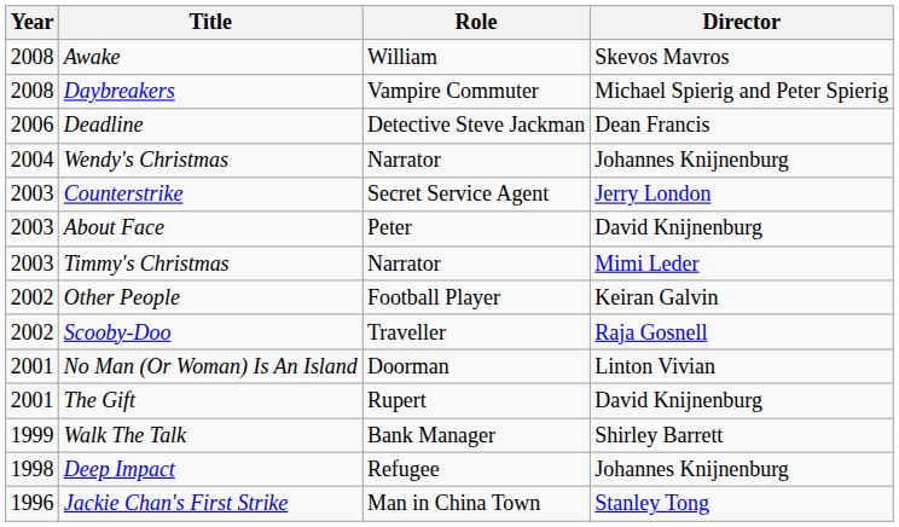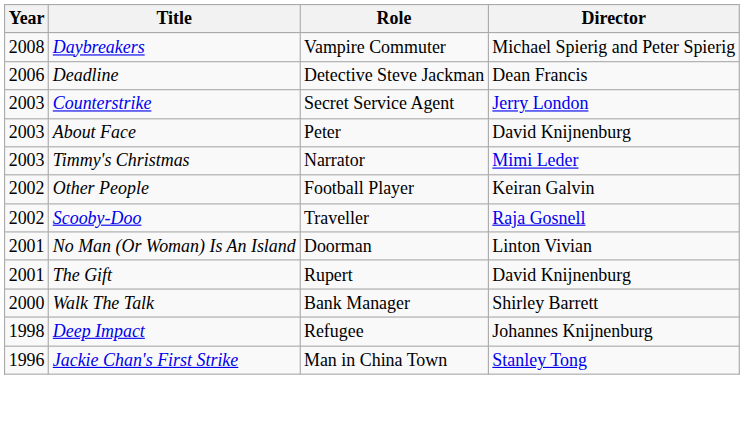 <table class="wikitable">
 <tr>
 <th>Year</th>
 <th>Title</th>
 <th>Role</th>
 <th>Director</th>
-</tr>
-<tr>
-<td>2008</td>
-<td><em>Awake</em></td>
-<td>William</td>
-<td>Skevos Mavros</td>
 </tr>
 <tr>
 <td>2008</td>
 <td><em><a href='#'>Daybreakers</a></em></td>
 <td>Vampire Commuter</td>
 <td>Michael Spierig and Peter Spierig</td>
 </tr>
 <tr>
 <td>2006</td>
 <td><em>Deadline</em></td>
 <td>Detective Steve Jackman</td>
 <td>Dean Francis</td>
-</tr>
-<tr>
-<td>2004</td>
-<td><em>Wendy's Christmas</em></td>
-<td>Narrator</td>
-<td>Johannes Knijnenburg</td>
 </tr>
 <tr>
 <td>2003</td>
 <td><em><a href='#'>Counterstrike</a></em></td>
 <td>Secret Service Agent</td>
 <td><a href='#'>Jerry London</a></td>
 </tr>
 <tr>
 <td>2003</td>
 <td><em>About Face</em></td>
 <td>Peter</td>
 <td>David Knijnenburg</td>
 </tr>
 <tr>
 <td>2003</td>
 <td><em>Timmy's Christmas</em></td>
 <td>Narrator</td>
 <td><a href='#'>Mimi Leder</a></td>
 </tr>
 <tr>
 <td>2002</td>
 <td><em>Other People</em></td>
 <td>Football Player</td>
 <td>Keiran Galvin</td>
 </tr>
 <tr>
 <td>2002</td>
 <td><em><a href='#'>Scooby-Doo</a></em></td>
 <td>Traveller</td>
 <td><a href='#'>Raja Gosnell</a></td>
 </tr>
 <tr>
 <td>2001</td>
 <td><em>No Man (Or Woman) Is An Island</em></td>
 <td>Doorman</td>
 <td>Linton Vivian</td>
 </tr>
 <tr>
 <td>2001</td>
 <td><em>The Gift</em></td>
 <td>Rupert</td>
 <td>David Knijnenburg</td>
 </tr>
 <tr>
-<td>1999</td>
+<td>2000</td>
 <td><em>Walk The Talk</em></td>
 <td>Bank Manager</td>
 <td>Shirley Barrett</td>
 </tr>
 <tr>
 <td>1998</td>
 <td><em><a href='#'>Deep Impact</a></em></td>
 <td>Refugee</td>
 <td>Johannes Knijnenburg</td>
 </tr>
 <tr>
 <td>1996</td>
 <td><em><a href='#'>Jackie Chan's First Strike</a></em></td>
 <td>Man in China Town</td>
 <td><a href='#'>Stanley Tong</a></td>
 </tr>
 </table>
